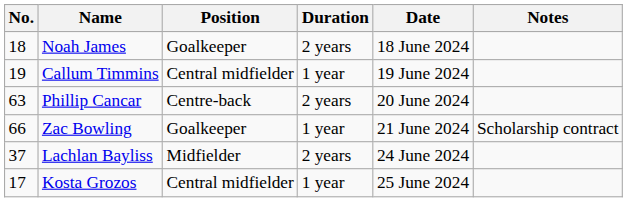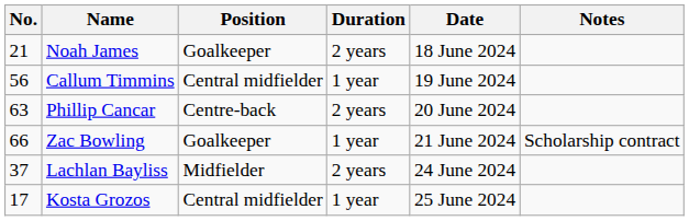 <table class="wikitable">
 <tr>
 <th>No.</th>
 <th>Name</th>
 <th>Position</th>
 <th>Duration</th>
 <th>Date</th>
 <th>Notes</th>
 </tr>
 <tr>
-<td>18</td>
+<td>21</td>
 <td><a href='#'>Noah James</a></td>
 <td>Goalkeeper</td>
 <td>2 years</td>
 <td>18 June 2024</td>
 <td></td>
 </tr>
 <tr>
-<td>19</td>
+<td>56</td>
 <td><a href='#'>Callum Timmins</a></td>
 <td>Central midfielder</td>
 <td>1 year</td>
 <td>19 June 2024</td>
 <td></td>
 </tr>
 <tr>
 <td>63</td>
 <td><a href='#'>Phillip Cancar</a></td>
 <td>Centre-back</td>
 <td>2 years</td>
 <td>20 June 2024</td>
 <td></td>
 </tr>
 <tr>
 <td>66</td>
 <td><a href='#'>Zac Bowling</a></td>
 <td>Goalkeeper</td>
 <td>1 year</td>
 <td>21 June 2024</td>
 <td>Scholarship contract</td>
 </tr>
 <tr>
 <td>37</td>
 <td> <a href='#'>Lachlan Bayliss</a></td>
 <td>Midfielder</td>
 <td>2 years</td>
 <td>24 June 2024</td>
 <td></td>
 </tr>
 <tr>
 <td>17</td>
 <td><a href='#'>Kosta Grozos</a></td>
 <td>Central midfielder</td>
 <td>1 year</td>
 <td>25 June 2024</td>
 <td></td>
 </tr>
 </table>
